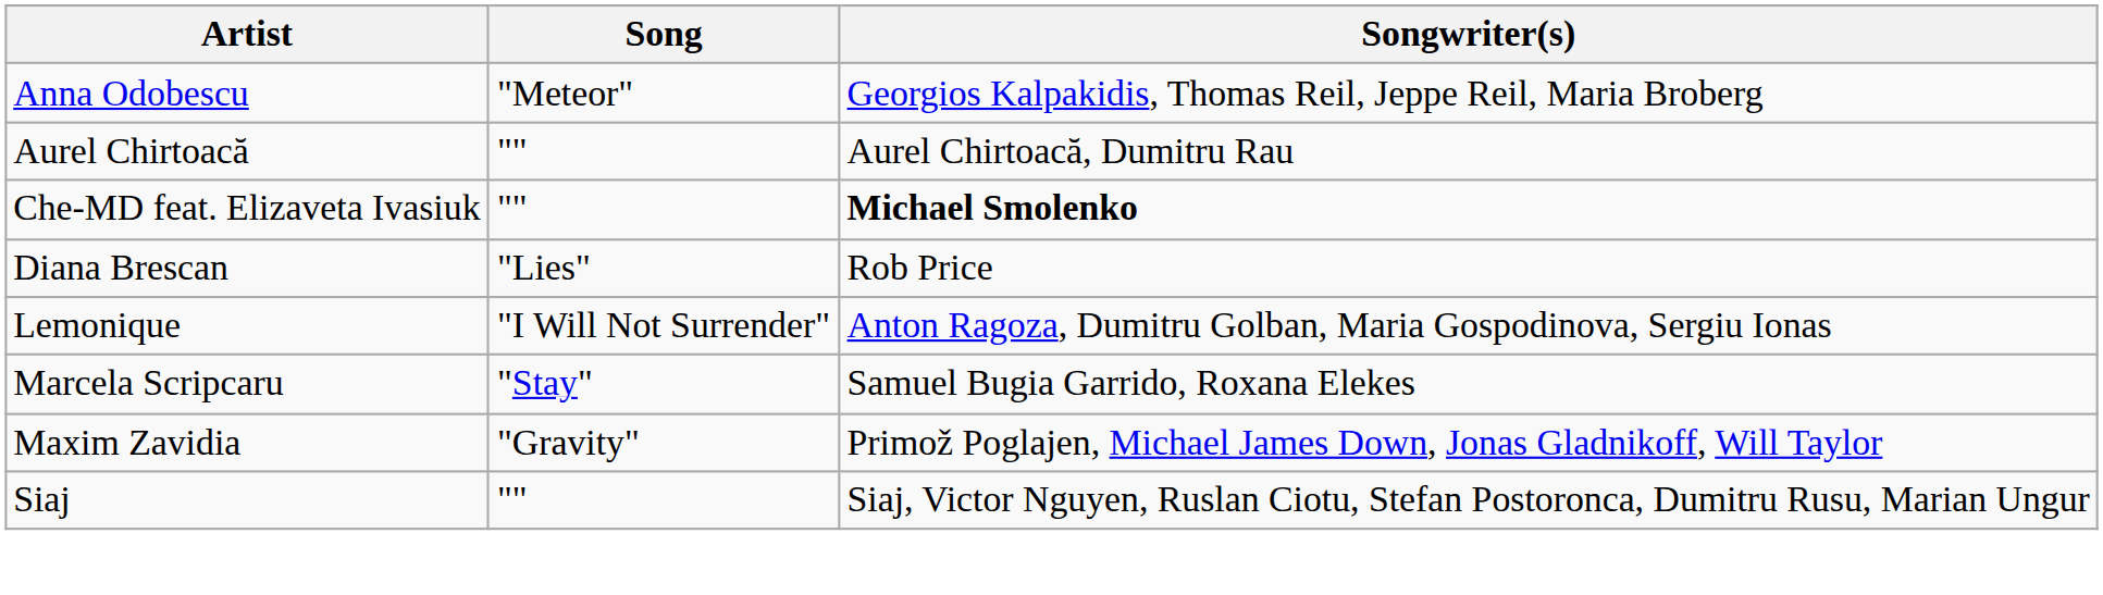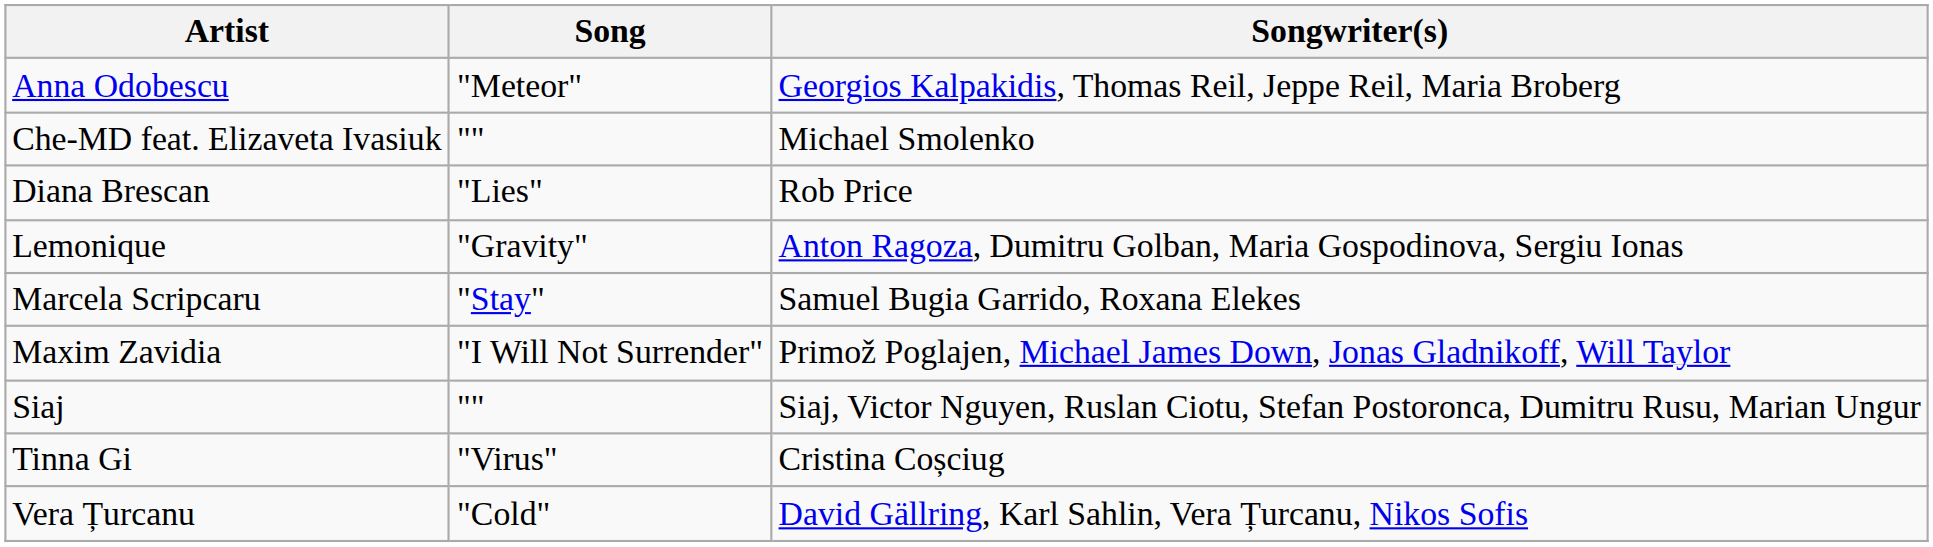 <table class="sortable wikitable" style="margin: 1em auto 1em auto;">
 <tr>
 <th>Artist</th>
 <th>Song</th>
 <th>Songwriter(s)</th>
 </tr>
 <tr>
 <td><a href='#'>Anna Odobescu</a></td>
 <td>"Meteor"</td>
 <td><a href='#'>Georgios Kalpakidis</a>, Thomas Reil, Jeppe Reil, Maria Broberg</td>
 </tr>
 <tr>
-<td>Aurel Chirtoacă</td>
-<td>""</td>
-<td>Aurel Chirtoacă, Dumitru Rau</td>
-</tr>
-<tr>
 <td>Che-MD feat. Elizaveta Ivasiuk</td>
 <td>""</td>
-<td><strong>Michael Smolenko</strong></td>
+<td>Michael Smolenko</td>
 </tr>
 <tr>
 <td>Diana Brescan</td>
 <td>"Lies"</td>
 <td>Rob Price</td>
 </tr>
 <tr>
 <td>Lemonique</td>
-<td>"I Will Not Surrender"</td>
+<td>"Gravity"</td>
 <td><a href='#'>Anton Ragoza</a>, Dumitru Golban, Maria Gospodinova, Sergiu Ionas</td>
 </tr>
 <tr>
 <td>Marcela Scripcaru</td>
 <td>"<a href='#'>Stay</a>"</td>
 <td>Samuel Bugia Garrido, Roxana Elekes</td>
 </tr>
 <tr>
 <td>Maxim Zavidia</td>
-<td>"Gravity"</td>
+<td>"I Will Not Surrender"</td>
 <td>Primož Poglajen, <a href='#'>Michael James Down</a>, <a href='#'>Jonas Gladnikoff</a>, <a href='#'>Will Taylor</a></td>
 </tr>
 <tr>
 <td>Siaj</td>
 <td>""</td>
 <td>Siaj, Victor Nguyen, Ruslan Ciotu, Stefan Postoronca, Dumitru Rusu, Marian Ungur</td>
 </tr>
+<tr>
+<td>Tinna Gi</td>
+<td>"Virus"</td>
+<td>Cristina Coșciug</td>
+</tr>
+<tr>
+<td>Vera Țurcanu</td>
+<td>"Cold"</td>
+<td><a href='#'>David Gällring</a>, Karl Sahlin, Vera Țurcanu, <a href='#'>Nikos Sofis</a></td>
+</tr>
 </table>
